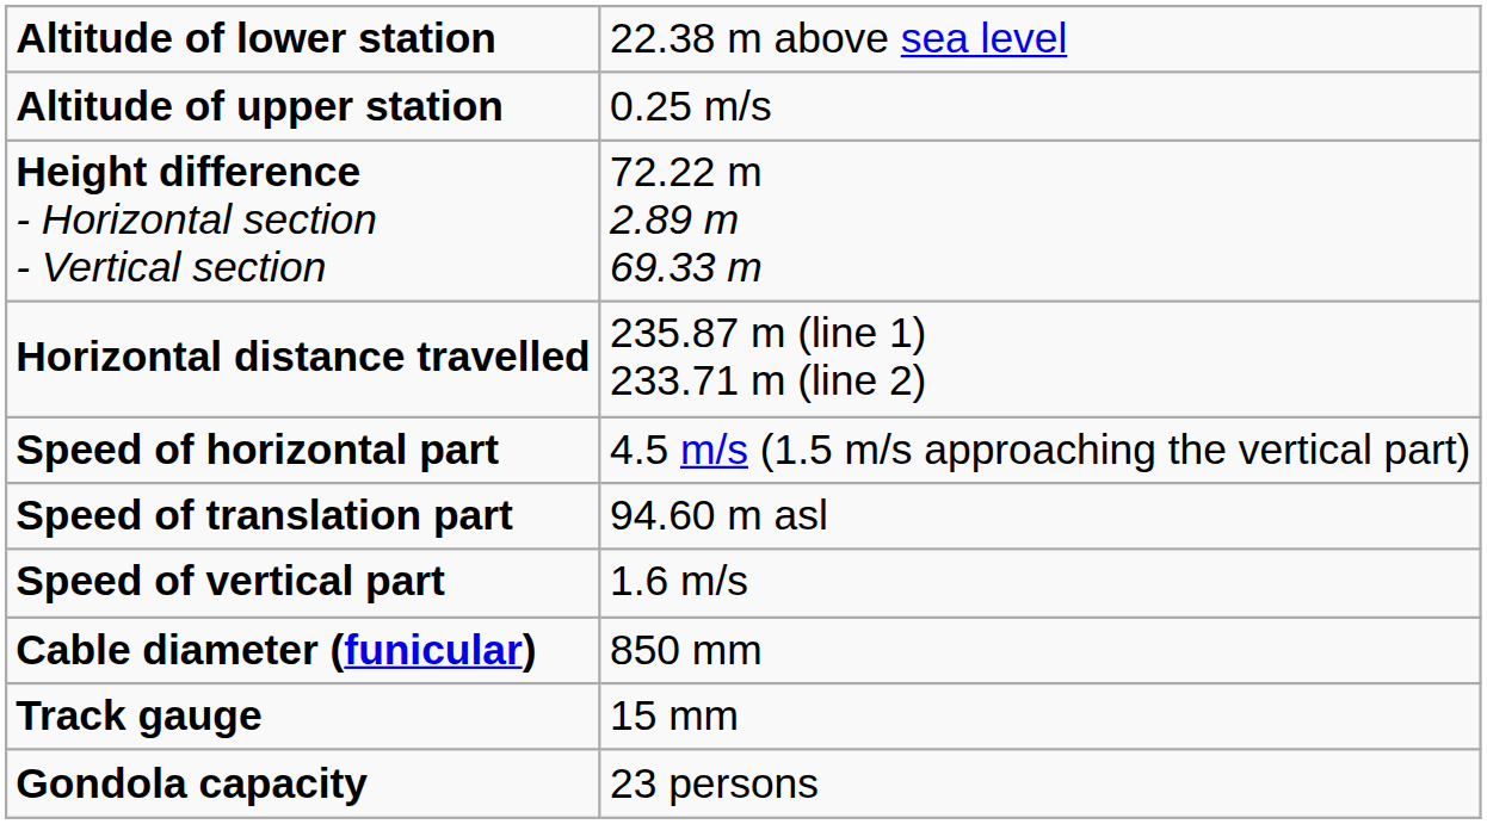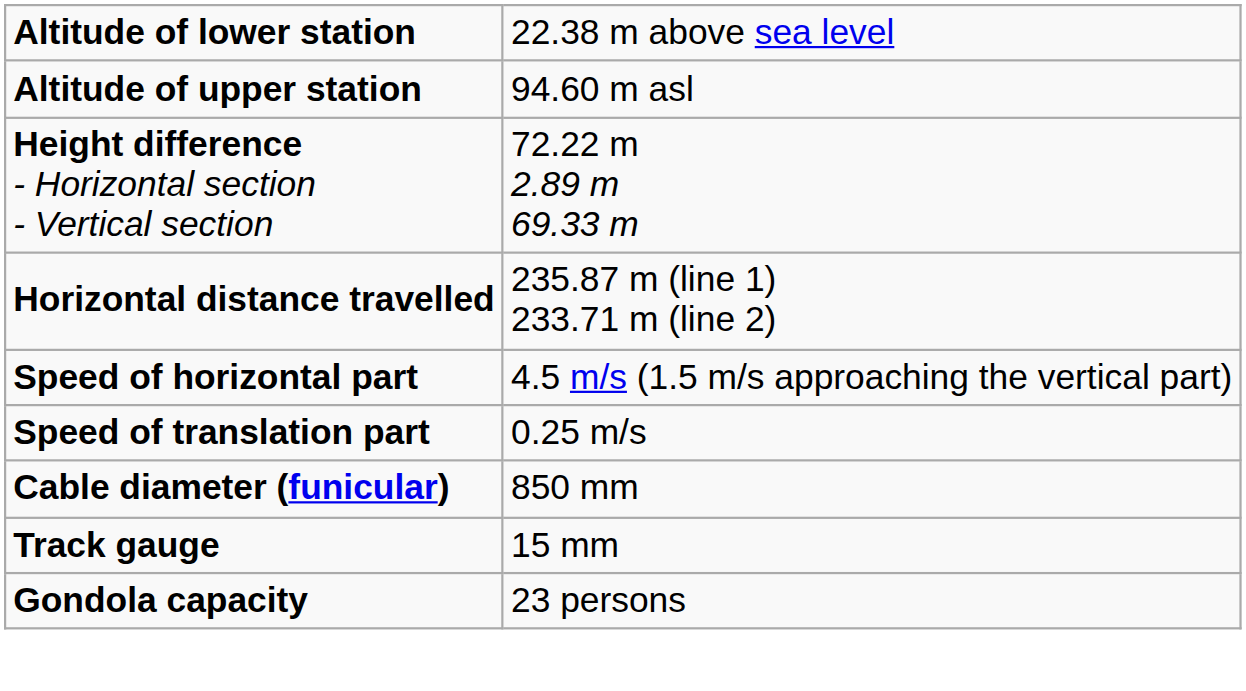 <table class="wikitable">
 <tr>
 <td><strong>Altitude of lower station</strong></td>
 <td>22.38 m above <a href='#'>sea level</a></td>
 </tr>
 <tr>
 <td><strong>Altitude of upper station</strong></td>
-<td>0.25 m/s</td>
+<td>94.60 m asl</td>
 </tr>
 <tr>
 <td><strong>Height difference</strong><br><em>- Horizontal section</em><br><em>- Vertical section</em></td>
 <td>72.22 m<br><em>2.89 m</em><br><em>69.33 m</em></td>
 </tr>
 <tr>
 <td><strong>Horizontal distance travelled</strong></td>
 <td>235.87 m (line 1)<br>233.71 m (line 2)</td>
 </tr>
 <tr>
 <td><strong>Speed of horizontal part</strong></td>
 <td>4.5 <a href='#'>m/s</a> (1.5 m/s approaching the vertical part)</td>
 </tr>
 <tr>
 <td><strong>Speed of translation part</strong></td>
-<td>94.60 m asl</td>
-</tr>
-<tr>
-<td><strong>Speed of vertical part</strong></td>
-<td>1.6 m/s</td>
+<td>0.25 m/s</td>
 </tr>
 <tr>
 <td><strong>Cable diameter (<a href='#'>funicular</a>)</strong></td>
 <td>850 mm</td>
 </tr>
 <tr>
 <td><strong>Track gauge</strong></td>
 <td>15 mm</td>
 </tr>
 <tr>
 <td><strong>Gondola capacity</strong></td>
 <td>23 persons</td>
 </tr>
 </table>
